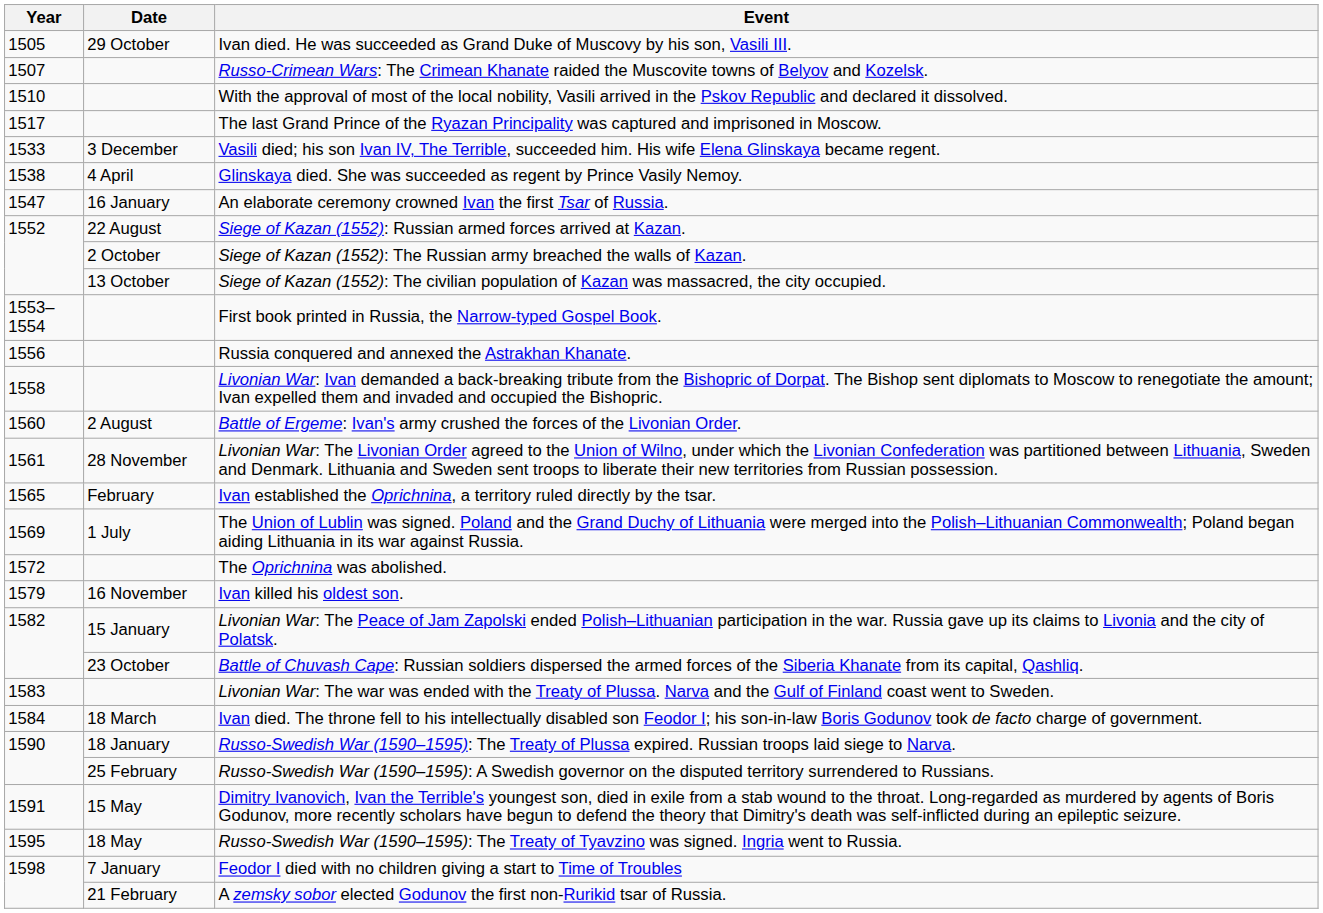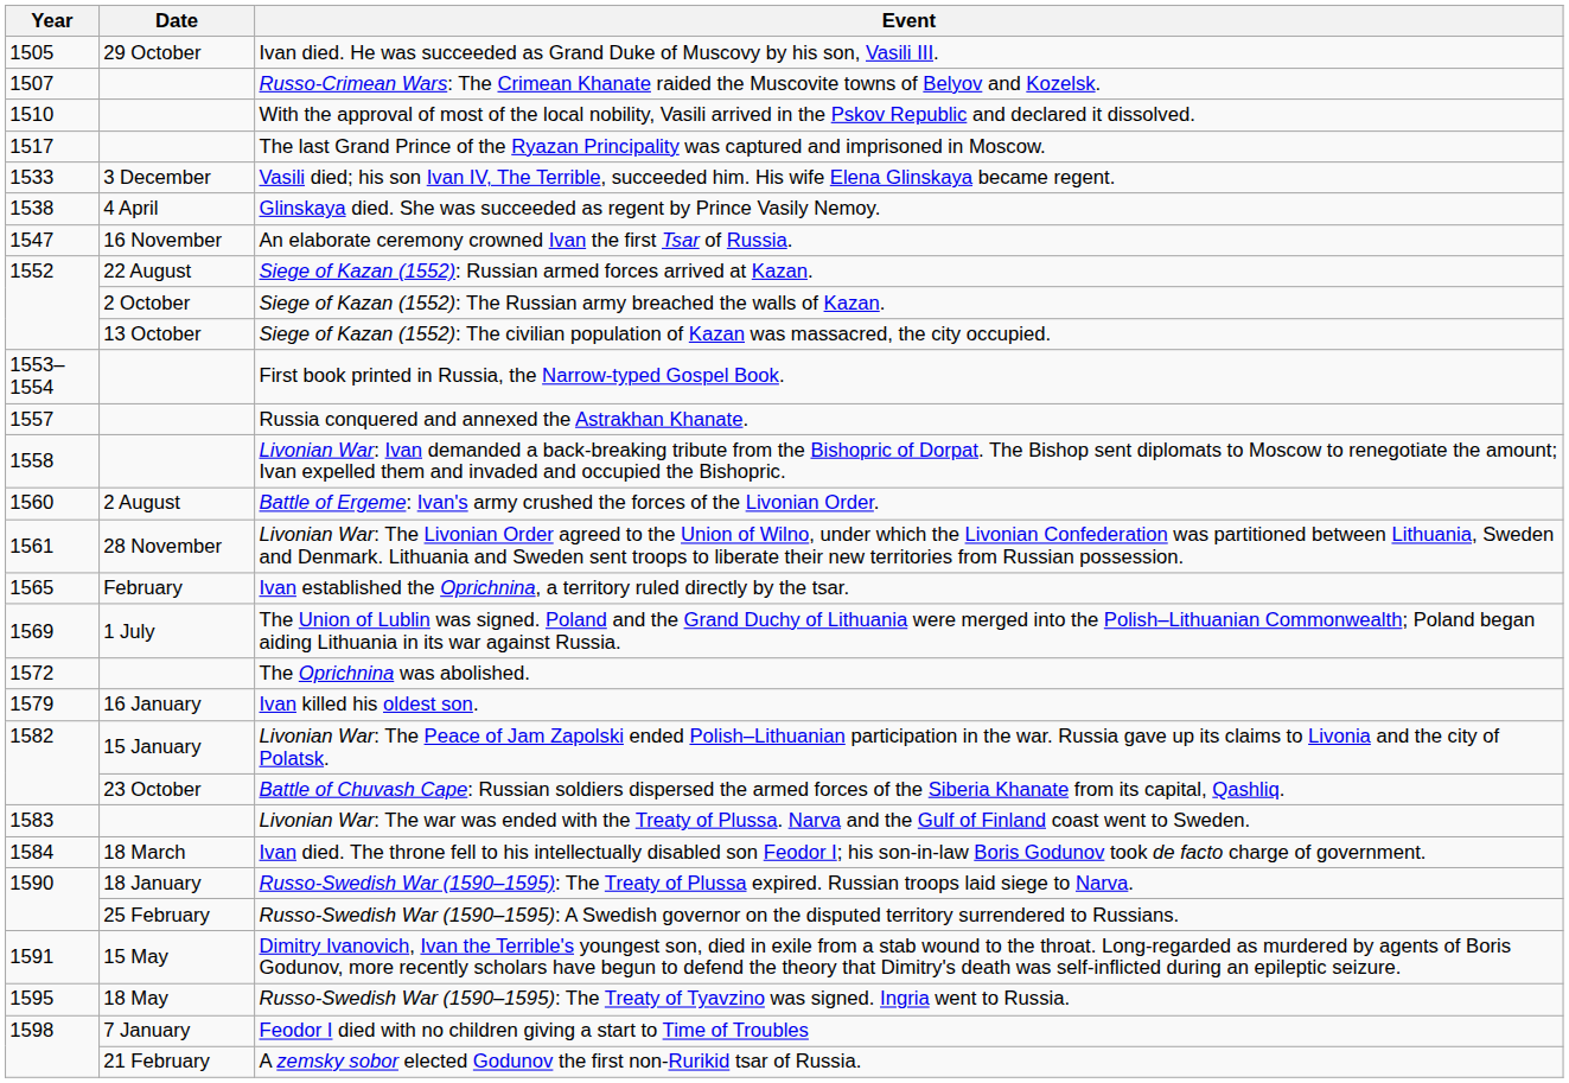 <table class="wikitable" width="100%">
 <tr>
 <th style="width:6%">Year</th>
 <th style="width:10%">Date</th>
 <th>Event</th>
 </tr>
 <tr>
 <td>1505</td>
 <td>29 October</td>
 <td>Ivan died. He was succeeded as Grand Duke of Muscovy by his son, <a href='#'>Vasili III</a>.</td>
 </tr>
 <tr>
 <td>1507</td>
 <td></td>
 <td><em><a href='#'>Russo-Crimean Wars</a></em>: The <a href='#'>Crimean Khanate</a> raided the Muscovite towns of <a href='#'>Belyov</a> and <a href='#'>Kozelsk</a>.</td>
 </tr>
 <tr>
 <td>1510</td>
 <td></td>
 <td>With the approval of most of the local nobility, Vasili arrived in the <a href='#'>Pskov Republic</a> and declared it dissolved.</td>
 </tr>
 <tr>
 <td>1517</td>
 <td></td>
 <td>The last Grand Prince of the <a href='#'>Ryazan Principality</a> was captured and imprisoned in Moscow.</td>
 </tr>
 <tr>
 <td>1533</td>
 <td>3 December</td>
 <td><a href='#'>Vasili</a> died; his son <a href='#'>Ivan IV, The Terrible</a>, succeeded him. His wife <a href='#'>Elena Glinskaya</a> became regent.</td>
 </tr>
 <tr>
 <td>1538</td>
 <td>4 April</td>
 <td><a href='#'>Glinskaya</a> died. She was succeeded as regent by Prince Vasily Nemoy.</td>
 </tr>
 <tr>
 <td>1547</td>
-<td>16 January</td>
+<td>16 November</td>
 <td>An elaborate ceremony crowned <a href='#'>Ivan</a> the first <em><a href='#'>Tsar</a></em> of <a href='#'>Russia</a>.</td>
 </tr>
 <tr>
 <td rowspan="3" valign="top">1552</td>
 <td>22 August</td>
 <td><em><a href='#'>Siege of Kazan (1552)</a></em>: Russian armed forces arrived at <a href='#'>Kazan</a>.</td>
 </tr>
 <tr>
 <td>2 October</td>
 <td><em>Siege of Kazan (1552)</em>: The Russian army breached the walls of <a href='#'>Kazan</a>.</td>
 </tr>
 <tr>
 <td>13 October</td>
 <td><em>Siege of Kazan (1552)</em>: The civilian population of <a href='#'>Kazan</a> was massacred, the city occupied.</td>
 </tr>
 <tr>
 <td>1553–1554</td>
 <td></td>
 <td>First book printed in Russia, the <a href='#'>Narrow-typed Gospel Book</a>.</td>
 </tr>
 <tr>
-<td>1556</td>
+<td>1557</td>
 <td></td>
 <td>Russia conquered and annexed the <a href='#'>Astrakhan Khanate</a>.</td>
 </tr>
 <tr>
 <td>1558</td>
 <td></td>
 <td><em><a href='#'>Livonian War</a></em>: <a href='#'>Ivan</a> demanded a back-breaking tribute from the <a href='#'>Bishopric of Dorpat</a>. The Bishop sent diplomats to Moscow to renegotiate the amount; Ivan expelled them and invaded and occupied the Bishopric.</td>
 </tr>
 <tr>
 <td>1560</td>
 <td>2 August</td>
 <td><em><a href='#'>Battle of Ergeme</a></em>: <a href='#'>Ivan's</a> army crushed the forces of the <a href='#'>Livonian Order</a>.</td>
 </tr>
 <tr>
 <td>1561</td>
 <td>28 November</td>
 <td><em>Livonian War</em>: The <a href='#'>Livonian Order</a> agreed to the <a href='#'>Union of Wilno</a>, under which the <a href='#'>Livonian Confederation</a> was partitioned between <a href='#'>Lithuania</a>, Sweden and Denmark. Lithuania and Sweden sent troops to liberate their new territories from Russian possession.</td>
 </tr>
 <tr>
 <td>1565</td>
 <td>February</td>
 <td><a href='#'>Ivan</a> established the <em><a href='#'>Oprichnina</a></em>, a territory ruled directly by the tsar.</td>
 </tr>
 <tr>
 <td>1569</td>
 <td>1 July</td>
 <td>The <a href='#'>Union of Lublin</a> was signed. <a href='#'>Poland</a> and the <a href='#'>Grand Duchy of Lithuania</a> were merged into the <a href='#'>Polish–Lithuanian Commonwealth</a>; Poland began aiding Lithuania in its war against Russia.</td>
 </tr>
 <tr>
 <td>1572</td>
 <td></td>
 <td>The <em><a href='#'>Oprichnina</a></em> was abolished.</td>
 </tr>
 <tr>
 <td>1579</td>
-<td>16 November</td>
+<td>16 January</td>
 <td><a href='#'>Ivan</a> killed his <a href='#'>oldest son</a>.</td>
 </tr>
 <tr>
 <td rowspan="2" valign="top">1582</td>
 <td>15 January</td>
 <td><em>Livonian War</em>: The <a href='#'>Peace of Jam Zapolski</a> ended <a href='#'>Polish–Lithuanian</a> participation in the war. Russia gave up its claims to <a href='#'>Livonia</a> and the city of <a href='#'>Polatsk</a>.</td>
 </tr>
 <tr>
 <td>23 October</td>
 <td><em><a href='#'>Battle of Chuvash Cape</a></em>: Russian soldiers dispersed the armed forces of the <a href='#'>Siberia Khanate</a> from its capital, <a href='#'>Qashliq</a>.</td>
 </tr>
 <tr>
 <td>1583</td>
 <td></td>
 <td><em>Livonian War</em>: The war was ended with the <a href='#'>Treaty of Plussa</a>. <a href='#'>Narva</a> and the <a href='#'>Gulf of Finland</a> coast went to Sweden.</td>
 </tr>
 <tr>
 <td>1584</td>
 <td>18 March</td>
 <td><a href='#'>Ivan</a> died. The throne fell to his intellectually disabled son <a href='#'>Feodor I</a>; his son-in-law <a href='#'>Boris Godunov</a> took <em>de facto</em> charge of government.</td>
 </tr>
 <tr>
 <td rowspan="2" valign="top">1590</td>
 <td>18 January</td>
 <td><em><a href='#'>Russo-Swedish War (1590–1595)</a></em>: The <a href='#'>Treaty of Plussa</a> expired. Russian troops laid siege to <a href='#'>Narva</a>.</td>
 </tr>
 <tr>
 <td>25 February</td>
 <td><em>Russo-Swedish War (1590–1595)</em>: A Swedish governor on the disputed territory surrendered to Russians.</td>
 </tr>
 <tr>
 <td>1591</td>
 <td>15 May</td>
 <td><a href='#'>Dimitry Ivanovich</a>, <a href='#'>Ivan the Terrible's</a> youngest son, died in exile from a stab wound to the throat. Long-regarded as murdered by agents of Boris Godunov, more recently scholars have begun to defend the theory that Dimitry's death was self-inflicted during an epileptic seizure.</td>
 </tr>
 <tr>
 <td>1595</td>
 <td>18 May</td>
 <td><em>Russo-Swedish War (1590–1595)</em>: The <a href='#'>Treaty of Tyavzino</a> was signed. <a href='#'>Ingria</a> went to Russia.</td>
 </tr>
 <tr>
 <td rowspan="2" valign="top">1598</td>
 <td>7 January</td>
 <td><a href='#'>Feodor I</a> died with no children giving a start to <a href='#'>Time of Troubles</a></td>
 </tr>
 <tr>
 <td>21 February</td>
 <td>A <em><a href='#'>zemsky sobor</a></em> elected <a href='#'>Godunov</a> the first non-<a href='#'>Rurikid</a> tsar of Russia.</td>
 </tr>
 </table>
